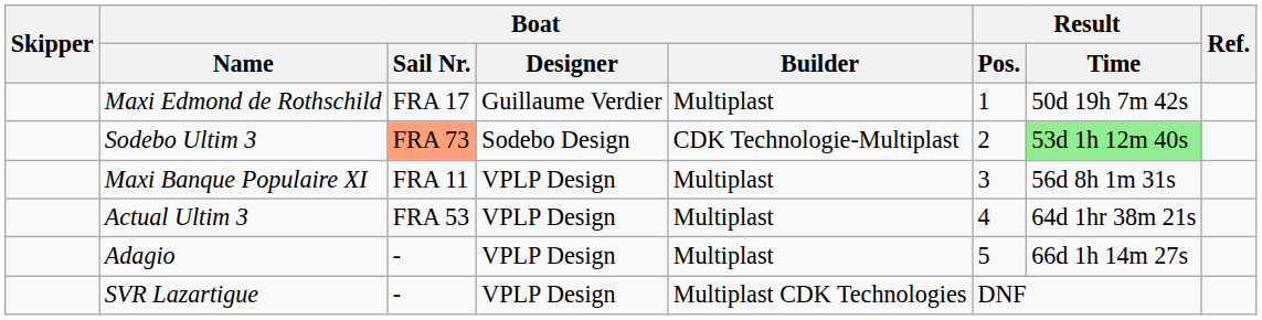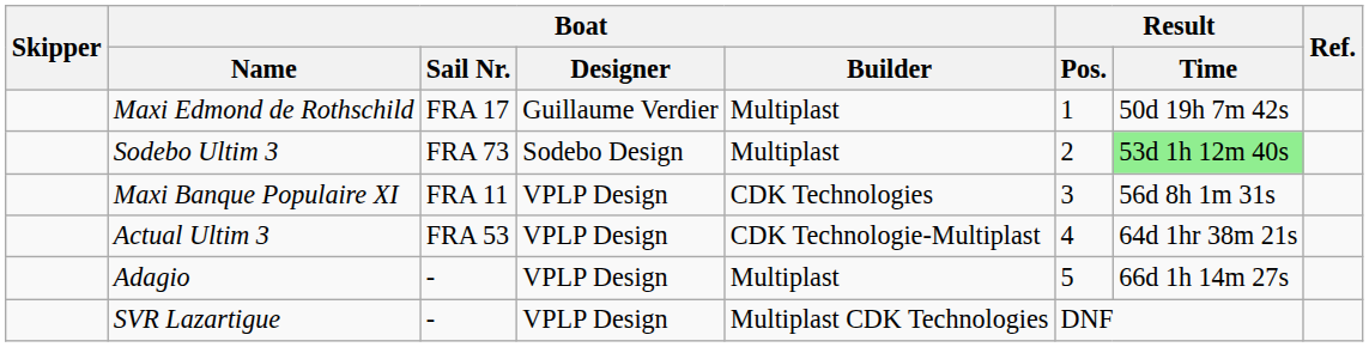 <table class="wikitable">
 <tr>
 <th rowspan="2">Skipper</th>
 <th colspan="4">Boat</th>
 <th colspan="2">Result</th>
 <th rowspan="2">Ref.</th>
 </tr>
 <tr>
 <th>Name</th>
 <th>Sail Nr.</th>
 <th>Designer</th>
 <th>Builder</th>
 <th>Pos.</th>
 <th>Time</th>
 </tr>
 <tr>
 <td></td>
 <td><em>Maxi Edmond de Rothschild</em></td>
 <td>FRA 17</td>
 <td>Guillaume Verdier</td>
 <td>Multiplast</td>
 <td>1</td>
 <td>50d 19h 7m 42s</td>
 <td></td>
 </tr>
 <tr>
 <td></td>
 <td><em>Sodebo Ultim 3</em></td>
-<td style="background: lightsalmon;">FRA 73</td>
+<td>FRA 73</td>
 <td>Sodebo Design</td>
-<td>CDK Technologie-Multiplast</td>
+<td>Multiplast</td>
 <td>2</td>
 <td style="background: lightgreen;">53d 1h 12m 40s</td>
 <td></td>
 </tr>
 <tr>
 <td></td>
 <td><em>Maxi Banque Populaire XI</em></td>
 <td>FRA 11</td>
 <td>VPLP Design</td>
-<td>Multiplast</td>
+<td>CDK Technologies</td>
 <td>3</td>
 <td>56d 8h 1m 31s</td>
 <td></td>
 </tr>
 <tr>
 <td></td>
 <td><em>Actual Ultim 3</em></td>
 <td>FRA 53</td>
 <td>VPLP Design</td>
-<td>Multiplast</td>
+<td>CDK Technologie-Multiplast</td>
 <td>4</td>
 <td>64d 1hr 38m 21s</td>
 <td></td>
 </tr>
 <tr>
 <td></td>
 <td><em>Adagio</em></td>
 <td>-</td>
 <td>VPLP Design</td>
 <td>Multiplast</td>
 <td>5</td>
 <td>66d 1h 14m 27s</td>
 <td></td>
 </tr>
 <tr>
 <td></td>
 <td><em>SVR Lazartigue</em></td>
 <td>-</td>
 <td>VPLP Design</td>
 <td>Multiplast CDK Technologies</td>
 <td colspan="2">DNF</td>
 <td></td>
 </tr>
 </table>
